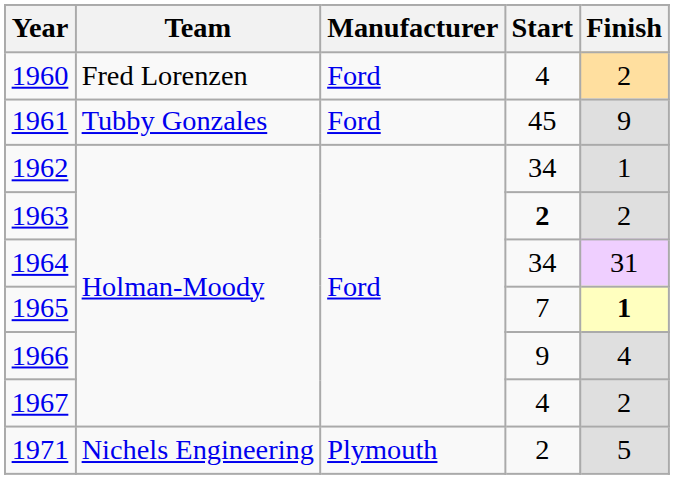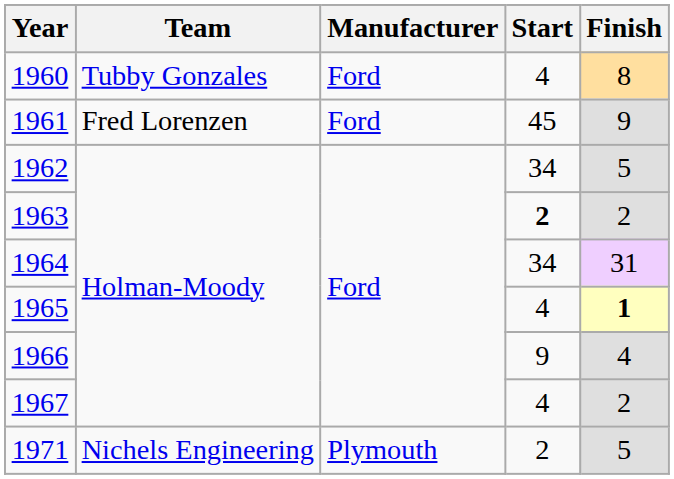 <table class="wikitable" style="font-size: 90%;">
 <tr>
 <th>Year</th>
 <th>Team</th>
 <th>Manufacturer</th>
 <th>Start</th>
 <th>Finish</th>
 </tr>
 <tr>
 <td><a href='#'>1960</a></td>
-<td>Fred Lorenzen</td>
+<td><a href='#'>Tubby Gonzales</a></td>
 <td><a href='#'>Ford</a></td>
 <td align=center>4</td>
-<td align=center style="background:#FFDF9F;">2</td>
+<td align=center style="background:#FFDF9F;">8</td>
 </tr>
 <tr>
 <td><a href='#'>1961</a></td>
-<td><a href='#'>Tubby Gonzales</a></td>
+<td>Fred Lorenzen</td>
 <td><a href='#'>Ford</a></td>
 <td align=center>45</td>
 <td align=center style="background:#DFDFDF;">9</td>
 </tr>
 <tr>
 <td><a href='#'>1962</a></td>
 <td rowspan=6><a href='#'>Holman-Moody</a></td>
 <td rowspan=6><a href='#'>Ford</a></td>
 <td align=center>34</td>
-<td align=center style="background:#DFDFDF;">1</td>
+<td align=center style="background:#DFDFDF;">5</td>
 </tr>
 <tr>
 <td><a href='#'>1963</a></td>
 <td align=center><strong>2</strong></td>
 <td align=center style="background:#DFDFDF;">2</td>
 </tr>
 <tr>
 <td><a href='#'>1964</a></td>
 <td align=center>34</td>
 <td align=center style="background:#EFCFFF;">31</td>
 </tr>
 <tr>
 <td><a href='#'>1965</a></td>
-<td align=center>7</td>
+<td align=center>4</td>
 <td align=center style="background:#FFFFBF;"><strong>1</strong></td>
 </tr>
 <tr>
 <td><a href='#'>1966</a></td>
 <td align=center>9</td>
 <td align=center style="background:#DFDFDF;">4</td>
 </tr>
 <tr>
 <td><a href='#'>1967</a></td>
 <td align=center>4</td>
 <td align=center style="background:#DFDFDF;">2</td>
 </tr>
 <tr>
 <td><a href='#'>1971</a></td>
 <td><a href='#'>Nichels Engineering</a></td>
 <td><a href='#'>Plymouth</a></td>
 <td align=center>2</td>
 <td align=center style="background:#DFDFDF;">5</td>
 </tr>
 </table>
